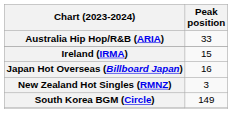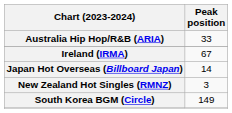 <table class="wikitable sortable plainrowheaders" style="text-align:center">
 <tr>
 <th scope="col">Chart (2023-2024)</th>
 <th scope="col">Peak<br>position</th>
 </tr>
 <tr>
 <th scope="row">Australia Hip Hop/R&B (<a href='#'>ARIA</a>)</th>
 <td>33</td>
 </tr>
 <tr>
 </tr>
 <tr>
 </tr>
 <tr>
 </tr>
 <tr>
 <th scope="row">Ireland (<a href='#'>IRMA</a>)</th>
-<td>15</td>
+<td>67</td>
 </tr>
 <tr>
 <th scope="row">Japan Hot Overseas (<em><a href='#'>Billboard Japan</a></em>)</th>
-<td>16</td>
+<td>14</td>
 </tr>
 <tr>
 <th scope="row">New Zealand Hot Singles (<a href='#'>RMNZ</a>)</th>
 <td>3</td>
 </tr>
 <tr>
 <th scope="row">South Korea BGM (<a href='#'>Circle</a>)</th>
 <td>149</td>
 </tr>
 <tr>
 </tr>
 <tr>
 </tr>
 <tr>
 </tr>
 <tr>
 </tr>
 <tr>
 </tr>
 </table>
